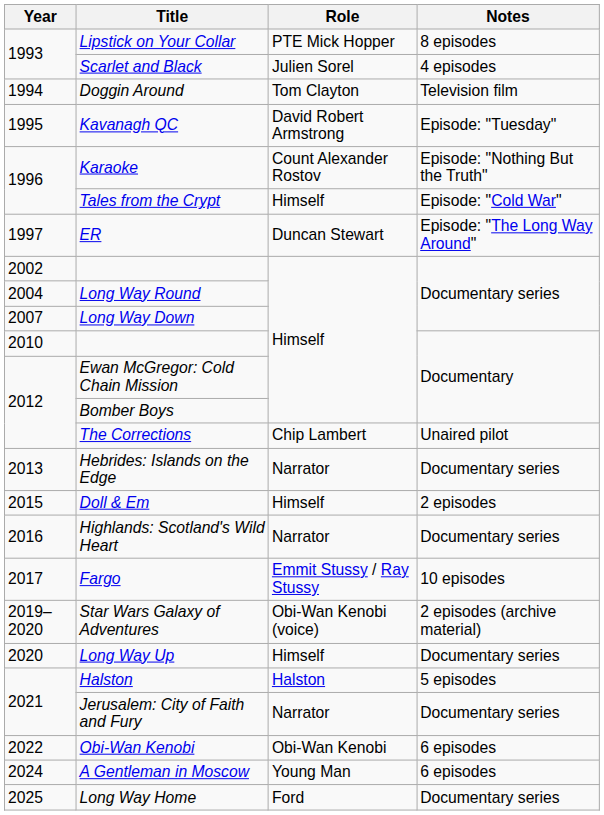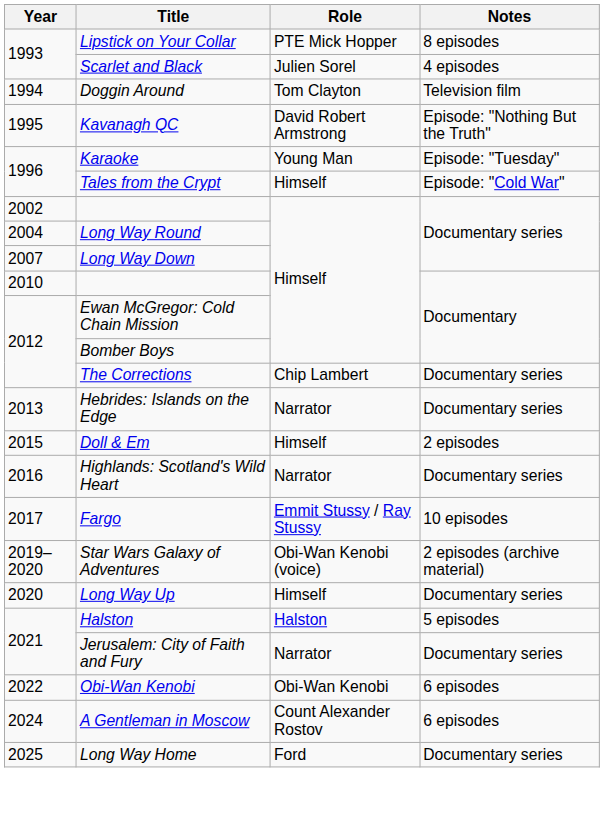 <table class="wikitable sortable">
 <tr>
 <th>Year</th>
 <th>Title</th>
 <th>Role</th>
 <th class="unsortable">Notes</th>
 </tr>
 <tr>
 <td rowspan=2>1993</td>
 <td><em><a href='#'>Lipstick on Your Collar</a></em></td>
 <td>PTE Mick Hopper</td>
 <td>8 episodes</td>
 </tr>
 <tr>
 <td><em><a href='#'>Scarlet and Black</a></em></td>
 <td>Julien Sorel</td>
 <td>4 episodes</td>
 </tr>
 <tr>
 <td>1994</td>
 <td><em>Doggin Around</em></td>
 <td>Tom Clayton</td>
 <td>Television film</td>
 </tr>
 <tr>
 <td>1995</td>
 <td><em><a href='#'>Kavanagh QC</a></em></td>
 <td>David Robert Armstrong</td>
-<td>Episode: "Tuesday"</td>
+<td>Episode: "Nothing But the Truth"</td>
 </tr>
 <tr>
 <td rowspan=2>1996</td>
 <td><em><a href='#'>Karaoke</a></em></td>
-<td>Count Alexander Rostov</td>
-<td>Episode: "Nothing But the Truth"</td>
+<td>Young Man</td>
+<td>Episode: "Tuesday"</td>
 </tr>
 <tr>
 <td><em><a href='#'>Tales from the Crypt</a></em></td>
 <td>Himself</td>
 <td>Episode: "<a href='#'>Cold War</a>"</td>
-</tr>
-<tr>
-<td>1997</td>
-<td><em><a href='#'>ER</a></em></td>
-<td>Duncan Stewart</td>
-<td>Episode: "<a href='#'>The Long Way Around</a>"</td>
 </tr>
 <tr>
 <td>2002</td>
 <td><em></em></td>
 <td rowspan=6>Himself</td>
 <td rowspan=3>Documentary series</td>
 </tr>
 <tr>
 <td>2004</td>
 <td><em><a href='#'>Long Way Round</a></em></td>
 </tr>
 <tr>
 <td>2007</td>
 <td><em><a href='#'>Long Way Down</a></em></td>
 </tr>
 <tr>
 <td>2010</td>
 <td><em></em></td>
 <td rowspan=3>Documentary</td>
 </tr>
 <tr>
 <td rowspan=3>2012</td>
 <td><em>Ewan McGregor: Cold Chain Mission</em></td>
 </tr>
 <tr>
 <td><em>Bomber Boys</em></td>
 </tr>
 <tr>
 <td><em><a href='#'>The Corrections</a></em></td>
 <td>Chip Lambert</td>
-<td>Unaired pilot</td>
+<td>Documentary series</td>
 </tr>
 <tr>
 <td>2013</td>
 <td><em>Hebrides: Islands on the Edge</em></td>
 <td>Narrator</td>
 <td>Documentary series</td>
 </tr>
 <tr>
 <td>2015</td>
 <td><em><a href='#'>Doll & Em</a></em></td>
 <td>Himself</td>
 <td>2 episodes</td>
 </tr>
 <tr>
 <td>2016</td>
 <td><em>Highlands: Scotland's Wild Heart</em></td>
 <td>Narrator</td>
 <td>Documentary series</td>
 </tr>
 <tr>
 <td>2017</td>
 <td><em><a href='#'>Fargo</a></em></td>
 <td><a href='#'>Emmit Stussy</a> / <a href='#'>Ray Stussy</a></td>
 <td>10 episodes</td>
 </tr>
 <tr>
 <td>2019–2020</td>
 <td><em>Star Wars Galaxy of Adventures</em></td>
 <td>Obi-Wan Kenobi (voice)</td>
 <td>2 episodes (archive material)</td>
 </tr>
 <tr>
 <td>2020</td>
 <td><em><a href='#'>Long Way Up</a></em></td>
 <td>Himself</td>
 <td>Documentary series</td>
 </tr>
 <tr>
 <td rowspan="2">2021</td>
 <td><em><a href='#'>Halston</a></em></td>
 <td><a href='#'>Halston</a></td>
 <td>5 episodes</td>
 </tr>
 <tr>
 <td><em>Jerusalem: City of Faith and Fury</em></td>
 <td>Narrator</td>
 <td>Documentary series</td>
 </tr>
 <tr>
 <td>2022</td>
 <td><em><a href='#'>Obi-Wan Kenobi</a></em></td>
 <td>Obi-Wan Kenobi</td>
 <td>6 episodes</td>
 </tr>
 <tr>
 <td>2024</td>
 <td><em><a href='#'>A Gentleman in Moscow</a></em></td>
-<td>Young Man</td>
+<td>Count Alexander Rostov</td>
 <td>6 episodes</td>
 </tr>
 <tr>
 <td>2025</td>
 <td><em>Long Way Home</em></td>
 <td>Ford</td>
 <td>Documentary series</td>
 </tr>
 </table>
